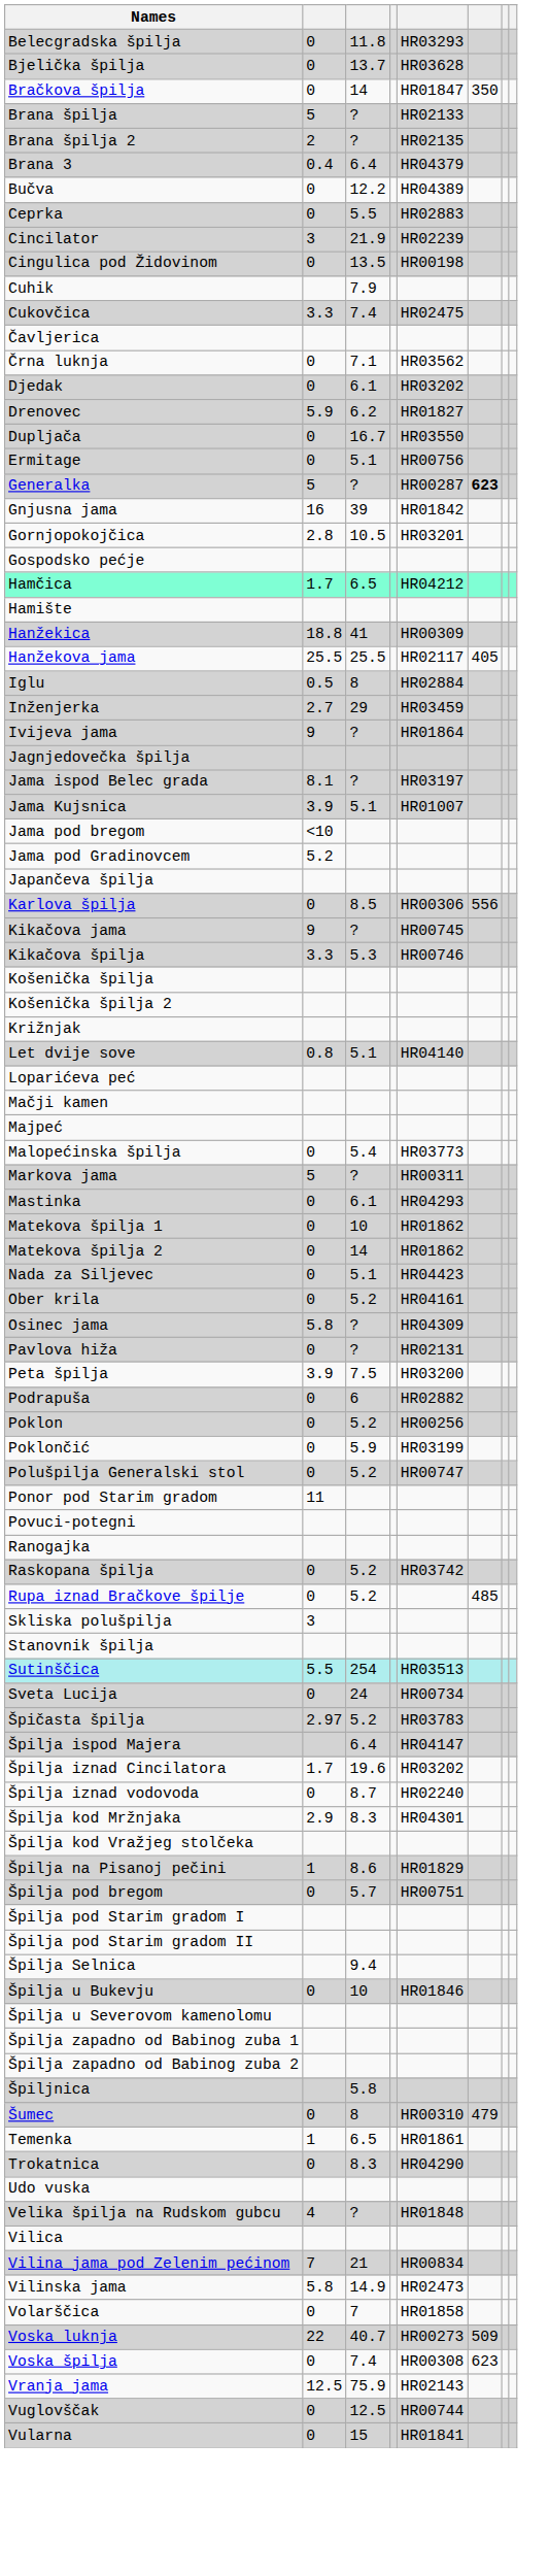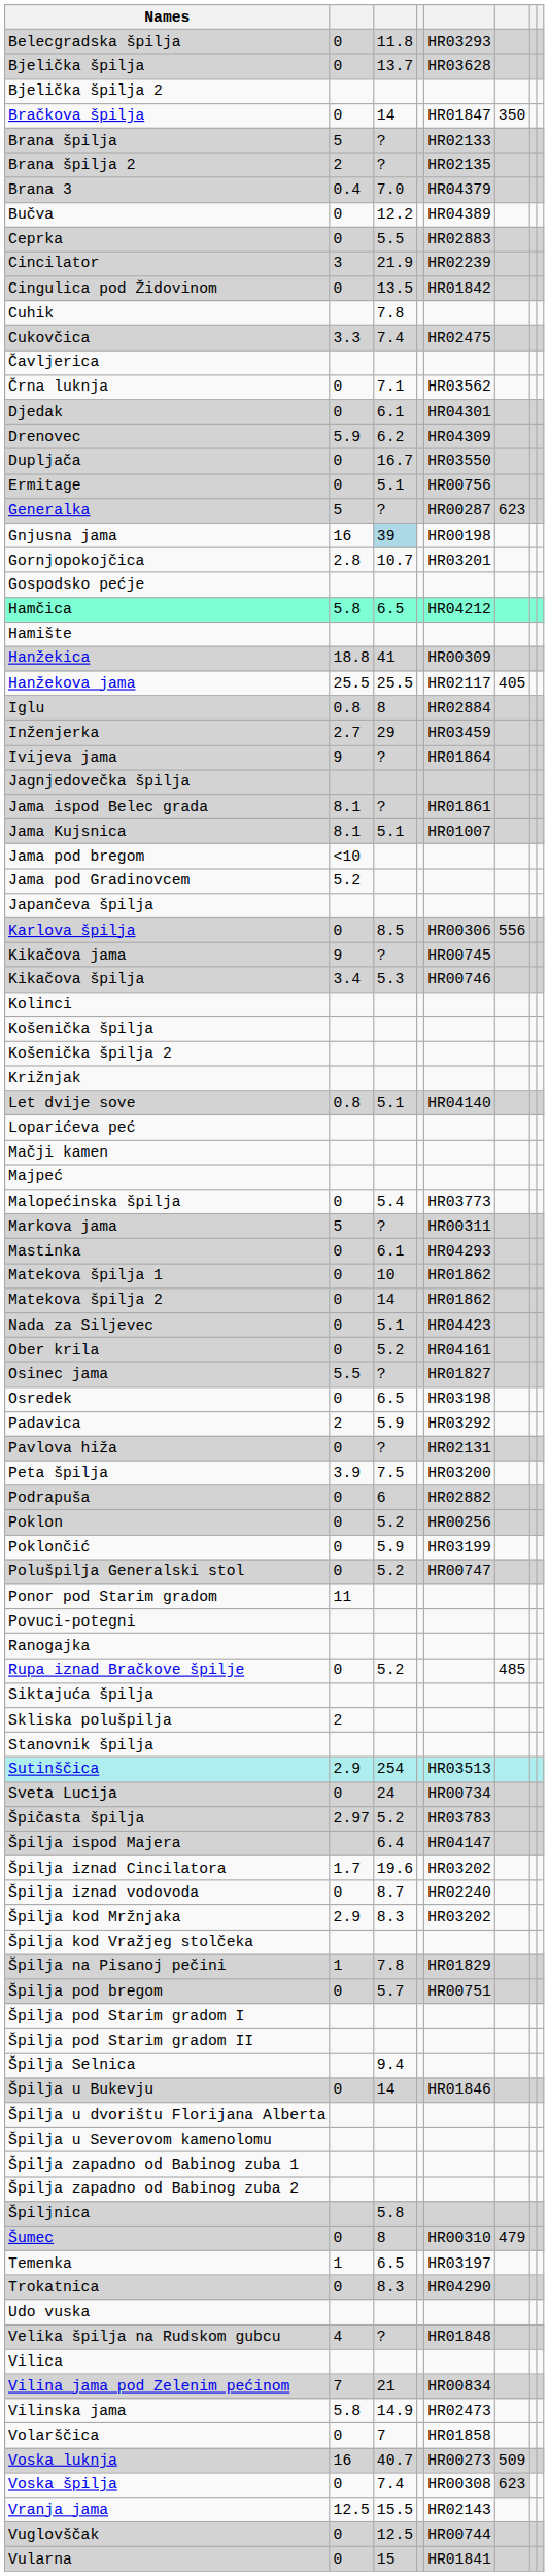 <table class="wikitable sortable sticky-header">
 <tr>
 <th>Names</th>
 <th></th>
 <th></th>
 <th></th>
 <th></th>
 <th></th>
 <th></th>
 <th></th>
 </tr>
 <tr bgcolor="LightGray">
 <td>Belecgradska špilja</td>
 <td>0</td>
 <td>11.8</td>
 <td></td>
 <td>HR03293</td>
 <td></td>
 <td></td>
 <td></td>
 </tr>
 <tr bgcolor="LightGray">
 <td>Bjelička špilja</td>
 <td>0</td>
 <td>13.7</td>
 <td></td>
 <td>HR03628</td>
+<td></td>
+<td></td>
+<td></td>
+</tr>
+<tr>
+<td>Bjelička špilja 2</td>
+<td></td>
+<td></td>
+<td></td>
+<td></td>
 <td></td>
 <td></td>
 <td></td>
 </tr>
 <tr>
 <td><a href='#'>Bračkova špilja</a></td>
 <td>0</td>
 <td>14</td>
 <td></td>
 <td>HR01847</td>
 <td>350</td>
 <td></td>
 <td></td>
 </tr>
 <tr bgcolor="LightGray">
 <td>Brana špilja</td>
 <td>5</td>
 <td>?</td>
 <td></td>
 <td>HR02133</td>
 <td></td>
 <td></td>
 <td></td>
 </tr>
 <tr bgcolor="LightGray">
 <td>Brana špilja 2</td>
 <td>2</td>
 <td>?</td>
 <td></td>
 <td>HR02135</td>
 <td></td>
 <td></td>
 <td></td>
 </tr>
 <tr bgcolor="LightGray">
 <td>Brana 3</td>
 <td>0.4</td>
-<td>6.4</td>
+<td>7.0</td>
 <td></td>
 <td>HR04379</td>
 <td></td>
 <td></td>
 <td></td>
 </tr>
 <tr>
 <td>Bučva</td>
 <td>0</td>
 <td>12.2</td>
 <td></td>
 <td>HR04389</td>
 <td></td>
 <td></td>
 <td></td>
 </tr>
 <tr bgcolor="LightGray">
 <td>Ceprka</td>
 <td>0</td>
 <td>5.5</td>
 <td></td>
 <td>HR02883</td>
 <td></td>
 <td></td>
 <td></td>
 </tr>
 <tr bgcolor="LightGray">
 <td>Cincilator</td>
 <td>3</td>
 <td>21.9</td>
 <td></td>
 <td>HR02239</td>
 <td></td>
 <td></td>
 <td></td>
 </tr>
 <tr bgcolor="LightGray">
 <td>Cingulica pod Židovinom</td>
 <td>0</td>
 <td>13.5</td>
 <td></td>
-<td>HR00198</td>
+<td>HR01842</td>
 <td></td>
 <td></td>
 <td></td>
 </tr>
 <tr>
 <td>Cuhik</td>
 <td></td>
-<td>7.9</td>
+<td>7.8</td>
 <td></td>
 <td></td>
 <td></td>
 <td></td>
 <td></td>
 </tr>
 <tr bgcolor="LightGray">
 <td>Cukovčica</td>
 <td>3.3</td>
 <td>7.4</td>
 <td></td>
 <td>HR02475</td>
 <td></td>
 <td></td>
 <td></td>
 </tr>
 <tr>
 <td>Čavljerica</td>
 <td></td>
 <td></td>
 <td></td>
 <td></td>
 <td></td>
 <td></td>
 <td></td>
 </tr>
 <tr>
 <td>Črna luknja</td>
 <td>0</td>
 <td>7.1</td>
 <td></td>
 <td>HR03562</td>
 <td></td>
 <td></td>
 <td></td>
 </tr>
 <tr bgcolor="LightGray">
 <td>Djedak</td>
 <td>0</td>
 <td>6.1</td>
 <td></td>
-<td>HR03202</td>
+<td>HR04301</td>
 <td></td>
 <td></td>
 <td></td>
 </tr>
 <tr bgcolor="LightGray">
 <td>Drenovec</td>
 <td>5.9</td>
 <td>6.2</td>
 <td></td>
-<td>HR01827</td>
+<td>HR04309</td>
 <td></td>
 <td></td>
 <td></td>
 </tr>
 <tr bgcolor="LightGray">
 <td>Dupljača</td>
 <td>0</td>
 <td>16.7</td>
 <td></td>
 <td>HR03550</td>
 <td></td>
 <td></td>
 <td></td>
 </tr>
 <tr bgcolor="LightGray">
 <td>Ermitage</td>
 <td>0</td>
 <td>5.1</td>
 <td></td>
 <td>HR00756</td>
 <td></td>
 <td></td>
 <td></td>
 </tr>
 <tr bgcolor="LightGray">
 <td><a href='#'>Generalka</a></td>
 <td>5</td>
 <td>?</td>
 <td></td>
 <td>HR00287</td>
-<td><strong>623</strong></td>
+<td>623</td>
 <td></td>
 <td></td>
 </tr>
 <tr>
 <td>Gnjusna jama</td>
 <td>16</td>
-<td>39</td>
+<td style="background: lightblue;">39</td>
 <td> </td>
-<td>HR01842</td>
+<td>HR00198</td>
 <td></td>
 <td></td>
 <td></td>
 </tr>
 <tr>
 <td>Gornjopokojčica</td>
 <td>2.8</td>
-<td>10.5</td>
+<td>10.7</td>
 <td></td>
 <td>HR03201</td>
 <td></td>
 <td></td>
 <td></td>
 </tr>
 <tr>
 <td>Gospodsko pećje</td>
 <td></td>
 <td></td>
 <td></td>
 <td></td>
 <td></td>
 <td></td>
 <td></td>
 </tr>
 <tr bgcolor="Aquamarine">
 <td>Hamčica</td>
-<td>1.7</td>
+<td>5.8</td>
 <td>6.5</td>
 <td></td>
 <td>HR04212</td>
 <td></td>
 <td></td>
 <td></td>
 </tr>
 <tr>
 <td>Hamište</td>
 <td></td>
 <td></td>
 <td></td>
 <td></td>
 <td></td>
 <td></td>
 <td></td>
 </tr>
 <tr bgcolor="LightGray">
 <td><a href='#'>Hanžekica</a></td>
 <td>18.8</td>
 <td>41</td>
 <td></td>
 <td>HR00309</td>
 <td></td>
 <td></td>
 <td></td>
 </tr>
 <tr>
 <td><a href='#'>Hanžekova jama</a></td>
 <td>25.5</td>
 <td>25.5</td>
 <td></td>
 <td>HR02117</td>
 <td>405</td>
 <td></td>
 <td></td>
 </tr>
 <tr bgcolor="LightGray">
 <td>Iglu</td>
-<td>0.5</td>
+<td>0.8</td>
 <td>8</td>
 <td></td>
 <td>HR02884</td>
 <td></td>
 <td></td>
 <td></td>
 </tr>
 <tr bgcolor="LightGray">
 <td>Inženjerka</td>
 <td>2.7</td>
 <td>29</td>
 <td></td>
 <td>HR03459</td>
 <td></td>
 <td></td>
 <td></td>
 </tr>
 <tr bgcolor="LightGray">
 <td>Ivijeva jama</td>
 <td>9</td>
 <td>?</td>
 <td></td>
 <td>HR01864</td>
 <td></td>
 <td></td>
 <td></td>
 </tr>
 <tr bgcolor="LightGray">
 <td>Jagnjedovečka špilja</td>
 <td></td>
 <td></td>
 <td></td>
 <td></td>
 <td></td>
 <td></td>
 <td></td>
 </tr>
 <tr bgcolor="LightGray">
 <td>Jama ispod Belec grada</td>
 <td>8.1</td>
 <td>?</td>
 <td></td>
-<td>HR03197</td>
+<td>HR01861</td>
 <td></td>
 <td></td>
 <td></td>
 </tr>
 <tr bgcolor="LightGray">
 <td>Jama Kujsnica</td>
-<td>3.9</td>
+<td>8.1</td>
 <td>5.1</td>
 <td></td>
 <td>HR01007</td>
 <td></td>
 <td></td>
 <td></td>
 </tr>
 <tr>
 <td>Jama pod bregom</td>
 <td><10</td>
 <td></td>
 <td></td>
 <td></td>
 <td></td>
 <td></td>
 <td></td>
 </tr>
 <tr>
 <td>Jama pod Gradinovcem</td>
 <td>5.2</td>
 <td></td>
 <td></td>
 <td></td>
 <td></td>
 <td></td>
 <td></td>
 </tr>
 <tr>
 <td>Japančeva špilja</td>
 <td></td>
 <td></td>
 <td></td>
 <td></td>
 <td></td>
 <td></td>
 <td></td>
 </tr>
 <tr bgcolor="LightGray">
 <td><a href='#'>Karlova špilja</a></td>
 <td>0</td>
 <td>8.5</td>
 <td></td>
 <td>HR00306</td>
 <td>556</td>
 <td></td>
 <td></td>
 </tr>
 <tr bgcolor="LightGray">
 <td>Kikačova jama</td>
 <td>9</td>
 <td>?</td>
 <td></td>
 <td>HR00745</td>
 <td></td>
 <td></td>
 <td></td>
 </tr>
 <tr bgcolor="LightGray">
 <td>Kikačova špilja</td>
-<td>3.3</td>
+<td>3.4</td>
 <td>5.3</td>
 <td></td>
 <td>HR00746</td>
+<td></td>
+<td></td>
+<td></td>
+</tr>
+<tr>
+<td>Kolinci</td>
+<td></td>
+<td></td>
+<td></td>
+<td></td>
 <td></td>
 <td></td>
 <td></td>
 </tr>
 <tr>
 <td>Košenička špilja</td>
 <td></td>
 <td></td>
 <td></td>
 <td></td>
 <td></td>
 <td></td>
 <td></td>
 </tr>
 <tr>
 <td>Košenička špilja 2</td>
 <td></td>
 <td></td>
 <td></td>
 <td></td>
 <td></td>
 <td></td>
 <td></td>
 </tr>
 <tr>
 <td>Križnjak</td>
 <td></td>
 <td></td>
 <td></td>
 <td></td>
 <td></td>
 <td></td>
 <td></td>
 </tr>
 <tr bgcolor="LightGray">
 <td>Let dvije sove</td>
 <td>0.8</td>
 <td>5.1</td>
 <td></td>
 <td>HR04140</td>
 <td></td>
 <td></td>
 <td></td>
 </tr>
 <tr>
 <td>Loparićeva peć</td>
 <td></td>
 <td></td>
 <td></td>
 <td></td>
 <td></td>
 <td></td>
 <td></td>
 </tr>
 <tr>
 <td>Mačji kamen</td>
 <td></td>
 <td></td>
 <td></td>
 <td></td>
 <td></td>
 <td></td>
 <td></td>
 </tr>
 <tr>
 <td>Majpeć</td>
 <td></td>
 <td></td>
 <td></td>
 <td></td>
 <td></td>
 <td></td>
 <td></td>
 </tr>
 <tr>
 <td>Malopećinska špilja</td>
 <td>0</td>
 <td>5.4</td>
 <td></td>
 <td>HR03773</td>
 <td></td>
 <td></td>
 <td></td>
 </tr>
 <tr bgcolor="LightGray">
 <td>Markova jama</td>
 <td>5</td>
 <td>?</td>
 <td></td>
 <td>HR00311</td>
 <td></td>
 <td></td>
 <td></td>
 </tr>
 <tr bgcolor="LightGray">
 <td>Mastinka</td>
 <td>0</td>
 <td>6.1</td>
 <td></td>
 <td>HR04293</td>
 <td></td>
 <td></td>
 <td></td>
 </tr>
 <tr bgcolor="LightGray">
 <td>Matekova špilja 1</td>
 <td>0</td>
 <td>10</td>
 <td></td>
 <td>HR01862</td>
 <td></td>
 <td></td>
 <td></td>
 </tr>
 <tr bgcolor="LightGray">
 <td>Matekova špilja 2</td>
 <td>0</td>
 <td>14</td>
 <td></td>
 <td>HR01862</td>
 <td></td>
 <td></td>
 <td></td>
 </tr>
 <tr bgcolor="LightGray">
 <td>Nada za Siljevec</td>
 <td>0</td>
 <td>5.1</td>
 <td></td>
 <td>HR04423</td>
 <td></td>
 <td></td>
 <td></td>
 </tr>
 <tr bgcolor="LightGray">
 <td>Ober krila</td>
 <td>0</td>
 <td>5.2</td>
 <td></td>
 <td>HR04161</td>
 <td></td>
 <td></td>
 <td></td>
 </tr>
 <tr bgcolor="LightGray">
 <td>Osinec jama</td>
-<td>5.8</td>
+<td>5.5</td>
 <td>?</td>
 <td></td>
-<td>HR04309</td>
+<td>HR01827</td>
+<td></td>
+<td></td>
+<td></td>
+</tr>
+<tr>
+<td>Osredek</td>
+<td>0</td>
+<td>6.5</td>
+<td></td>
+<td>HR03198</td>
+<td></td>
+<td></td>
+<td></td>
+</tr>
+<tr>
+<td>Padavica</td>
+<td>2</td>
+<td>5.9</td>
+<td></td>
+<td>HR03292</td>
 <td></td>
 <td></td>
 <td></td>
 </tr>
 <tr bgcolor="LightGray">
 <td>Pavlova hiža</td>
 <td>0</td>
 <td>?</td>
 <td></td>
 <td>HR02131</td>
 <td></td>
 <td></td>
 <td></td>
 </tr>
 <tr>
 <td>Peta špilja</td>
 <td>3.9</td>
 <td>7.5</td>
 <td></td>
 <td>HR03200</td>
 <td></td>
 <td></td>
 <td></td>
 </tr>
 <tr bgcolor="LightGray">
 <td>Podrapuša</td>
 <td>0</td>
 <td>6</td>
 <td></td>
 <td>HR02882</td>
 <td></td>
 <td></td>
 <td></td>
 </tr>
 <tr bgcolor="LightGray">
 <td>Poklon</td>
 <td>0</td>
 <td>5.2</td>
 <td></td>
 <td>HR00256</td>
 <td></td>
 <td></td>
 <td></td>
 </tr>
 <tr>
 <td>Poklončić</td>
 <td>0</td>
 <td>5.9</td>
 <td></td>
 <td>HR03199</td>
 <td></td>
 <td></td>
 <td></td>
 </tr>
 <tr bgcolor="LightGray">
 <td>Polušpilja Generalski stol</td>
 <td>0</td>
 <td>5.2</td>
 <td></td>
 <td>HR00747</td>
 <td></td>
 <td></td>
 <td></td>
 </tr>
 <tr>
 <td>Ponor pod Starim gradom</td>
 <td>11</td>
 <td></td>
 <td></td>
 <td></td>
 <td></td>
 <td></td>
 <td></td>
 </tr>
 <tr>
 <td>Povuci-potegni</td>
 <td></td>
 <td></td>
 <td></td>
 <td></td>
 <td></td>
 <td></td>
 <td></td>
 </tr>
 <tr>
 <td>Ranogajka</td>
 <td></td>
 <td></td>
 <td></td>
 <td></td>
 <td></td>
 <td></td>
 <td></td>
 </tr>
-<tr bgcolor="LightGray">
-<td>Raskopana špilja</td>
-<td>0</td>
-<td>5.2</td>
-<td></td>
-<td>HR03742</td>
-<td></td>
-<td></td>
-<td></td>
-</tr>
 <tr>
 <td><a href='#'>Rupa iznad Bračkove špilje</a></td>
 <td>0</td>
 <td>5.2</td>
 <td></td>
 <td></td>
 <td>485</td>
 <td></td>
 <td></td>
 </tr>
 <tr>
+<td>Siktajuća špilja</td>
+<td></td>
+<td></td>
+<td></td>
+<td></td>
+<td></td>
+<td></td>
+<td></td>
+</tr>
+<tr>
 <td>Skliska polušpilja</td>
-<td>3</td>
+<td>2</td>
 <td></td>
 <td></td>
 <td></td>
 <td></td>
 <td></td>
 <td></td>
 </tr>
 <tr>
 <td>Stanovnik špilja</td>
 <td></td>
 <td></td>
 <td></td>
 <td></td>
 <td></td>
 <td></td>
 <td></td>
 </tr>
 <tr bgcolor="PaleTurquoise">
 <td><a href='#'>Sutinščica</a></td>
-<td>5.5</td>
+<td>2.9</td>
 <td>254</td>
 <td> </td>
 <td>HR03513</td>
 <td></td>
 <td></td>
 <td></td>
 </tr>
 <tr bgcolor="LightGray">
 <td>Sveta Lucija</td>
 <td>0</td>
 <td>24</td>
 <td></td>
 <td>HR00734</td>
 <td></td>
 <td></td>
 <td></td>
 </tr>
 <tr bgcolor="LightGray">
 <td>Špičasta špilja</td>
 <td>2.97</td>
 <td>5.2</td>
 <td></td>
 <td>HR03783</td>
 <td></td>
 <td></td>
 <td></td>
 </tr>
 <tr bgcolor="LightGray">
 <td>Špilja ispod Majera</td>
 <td></td>
 <td>6.4</td>
 <td></td>
 <td>HR04147</td>
 <td></td>
 <td></td>
 <td></td>
 </tr>
 <tr>
 <td>Špilja iznad Cincilatora</td>
 <td>1.7</td>
 <td>19.6</td>
 <td></td>
 <td>HR03202</td>
 <td></td>
 <td></td>
 <td></td>
 </tr>
 <tr bgolor="LightGray">
 <td>Špilja iznad vodovoda</td>
 <td>0</td>
 <td>8.7</td>
 <td></td>
 <td>HR02240</td>
 <td></td>
 <td></td>
 <td></td>
 </tr>
 <tr>
 <td>Špilja kod Mržnjaka</td>
 <td>2.9</td>
 <td>8.3</td>
 <td></td>
-<td>HR04301</td>
+<td>HR03202</td>
 <td></td>
 <td></td>
 <td></td>
 </tr>
 <tr>
 <td>Špilja kod Vražjeg stolčeka</td>
 <td></td>
 <td></td>
 <td></td>
 <td></td>
 <td></td>
 <td></td>
 <td></td>
 </tr>
 <tr bgcolor="LightGray">
 <td>Špilja na Pisanoj pečini</td>
 <td>1</td>
-<td>8.6</td>
+<td>7.8</td>
 <td></td>
 <td>HR01829</td>
 <td></td>
 <td></td>
 <td></td>
 </tr>
 <tr bgcolor="LightGray">
 <td>Špilja pod bregom</td>
 <td>0</td>
 <td>5.7</td>
 <td></td>
 <td>HR00751</td>
 <td></td>
 <td></td>
 <td></td>
 </tr>
 <tr>
 <td>Špilja pod Starim gradom I</td>
 <td></td>
 <td></td>
 <td></td>
 <td></td>
 <td></td>
 <td></td>
 <td></td>
 </tr>
 <tr>
 <td>Špilja pod Starim gradom II</td>
 <td></td>
 <td></td>
 <td></td>
 <td></td>
 <td></td>
 <td></td>
 <td></td>
 </tr>
 <tr>
 <td>Špilja Selnica</td>
 <td></td>
 <td>9.4</td>
 <td></td>
 <td></td>
 <td></td>
 <td></td>
 <td></td>
 </tr>
 <tr bgcolor="LightGray">
 <td>Špilja u Bukevju</td>
 <td>0</td>
-<td>10</td>
+<td>14</td>
 <td></td>
 <td>HR01846</td>
+<td></td>
+<td></td>
+<td></td>
+</tr>
+<tr>
+<td>Špilja u dvorištu Florijana Alberta</td>
+<td></td>
+<td></td>
+<td></td>
+<td></td>
 <td></td>
 <td></td>
 <td></td>
 </tr>
 <tr>
 <td>Špilja u Severovom kamenolomu</td>
 <td></td>
 <td></td>
 <td></td>
 <td></td>
 <td></td>
 <td></td>
 <td></td>
 </tr>
 <tr>
 <td>Špilja zapadno od Babinog zuba 1</td>
 <td></td>
 <td></td>
 <td></td>
 <td></td>
 <td></td>
 <td></td>
 <td></td>
 </tr>
 <tr>
 <td>Špilja zapadno od Babinog zuba 2</td>
 <td></td>
 <td></td>
 <td></td>
 <td></td>
 <td></td>
 <td></td>
 <td></td>
 </tr>
 <tr bgcolor="LightGray">
 <td>Špiljnica</td>
 <td></td>
 <td>5.8</td>
 <td></td>
 <td></td>
 <td></td>
 <td></td>
 <td></td>
 </tr>
 <tr bgcolor="LightGray">
 <td><a href='#'>Šumec</a></td>
 <td>0</td>
 <td>8</td>
 <td></td>
 <td>HR00310</td>
 <td>479</td>
 <td></td>
 <td></td>
 </tr>
 <tr>
 <td>Temenka</td>
 <td>1</td>
 <td>6.5</td>
 <td></td>
-<td>HR01861</td>
+<td>HR03197</td>
 <td></td>
 <td></td>
 <td></td>
 </tr>
 <tr bgcolor="LightGray">
 <td>Trokatnica</td>
 <td>0</td>
 <td>8.3</td>
 <td></td>
 <td>HR04290</td>
 <td></td>
 <td></td>
 <td></td>
 </tr>
 <tr>
 <td>Udo vuska</td>
 <td></td>
 <td></td>
 <td></td>
 <td></td>
 <td></td>
 <td></td>
 <td></td>
 </tr>
 <tr bgcolor="LightGray">
 <td>Velika špilja na Rudskom gubcu</td>
 <td>4</td>
 <td>?</td>
 <td></td>
 <td>HR01848</td>
 <td></td>
 <td></td>
 <td></td>
 </tr>
 <tr>
 <td>Vilica</td>
 <td></td>
 <td></td>
 <td></td>
 <td></td>
 <td></td>
 <td></td>
 <td></td>
 </tr>
 <tr bgcolor="LightGray">
 <td><a href='#'>Vilina jama pod Zelenim pećinom</a></td>
 <td>7</td>
 <td>21</td>
 <td></td>
 <td>HR00834</td>
 <td></td>
 <td></td>
 <td></td>
 </tr>
 <tr>
 <td>Vilinska jama</td>
 <td>5.8</td>
 <td>14.9</td>
 <td></td>
 <td>HR02473</td>
 <td></td>
 <td></td>
 <td></td>
 </tr>
 <tr>
 <td>Volarščica</td>
 <td>0</td>
 <td>7</td>
 <td></td>
 <td>HR01858</td>
 <td></td>
 <td></td>
 <td></td>
 </tr>
 <tr bgcolor="LightGray">
 <td><a href='#'>Voska luknja</a></td>
-<td>22</td>
+<td>16</td>
 <td>40.7</td>
 <td> </td>
 <td>HR00273</td>
 <td>509</td>
 <td></td>
 <td></td>
 </tr>
 <tr>
 <td><a href='#'>Voska špilja</a></td>
 <td>0</td>
 <td>7.4</td>
 <td></td>
 <td>HR00308</td>
-<td>623</td>
+<td style="background: lightgrey;">623</td>
 <td></td>
 <td></td>
 </tr>
 <tr>
 <td><a href='#'>Vranja jama</a></td>
 <td>12.5</td>
-<td>75.9</td>
+<td>15.5</td>
 <td></td>
 <td>HR02143</td>
 <td></td>
 <td></td>
 <td></td>
 </tr>
 <tr bgcolor="LightGray">
 <td>Vuglovščak</td>
 <td>0</td>
 <td>12.5</td>
 <td></td>
 <td>HR00744</td>
 <td></td>
 <td></td>
 <td></td>
 </tr>
 <tr bgcolor="LightGray">
 <td>Vularna</td>
 <td>0</td>
 <td>15</td>
 <td></td>
 <td>HR01841</td>
 <td></td>
 <td></td>
 <td></td>
 </tr>
 <tr>
 </tr>
 </table>
